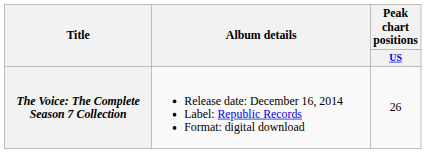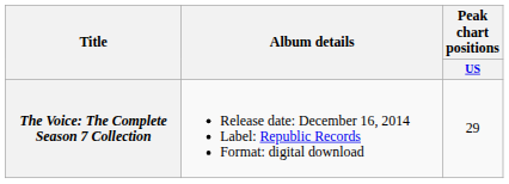 <table class="wikitable plainrowheaders" style="text-align:center;">
 <tr>
 <th rowspan=2 style="width:12em;">Title</th>
 <th rowspan=2 style="width:18em;">Album details</th>
 <th colspan=1>Peak chart<br>positions</th>
 </tr>
 <tr style="font-size:smaller;">
 <th style="width:45px;"><a href='#'>US</a></th>
 </tr>
 <tr>
 <th scope="row"><em>The Voice: The Complete Season 7 Collection</em></th>
 <td style="text-align:left;"><br><ul><li>Release date: December 16, 2014</li><li>Label: <a href='#'>Republic Records</a></li><li>Format: digital download</li></ul></td>
-<td>26</td>
+<td>29</td>
 </tr>
 </table>
